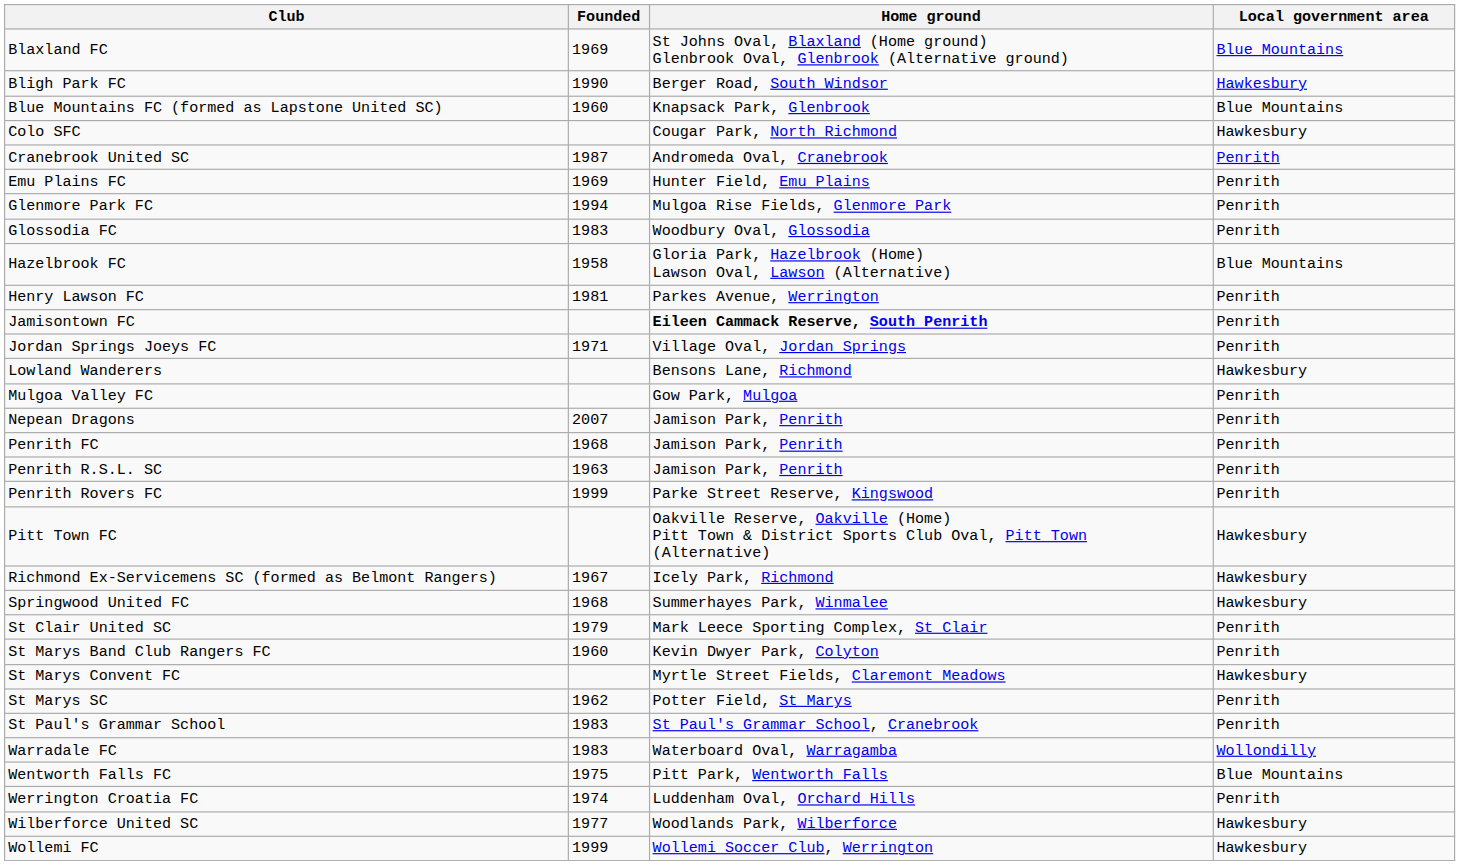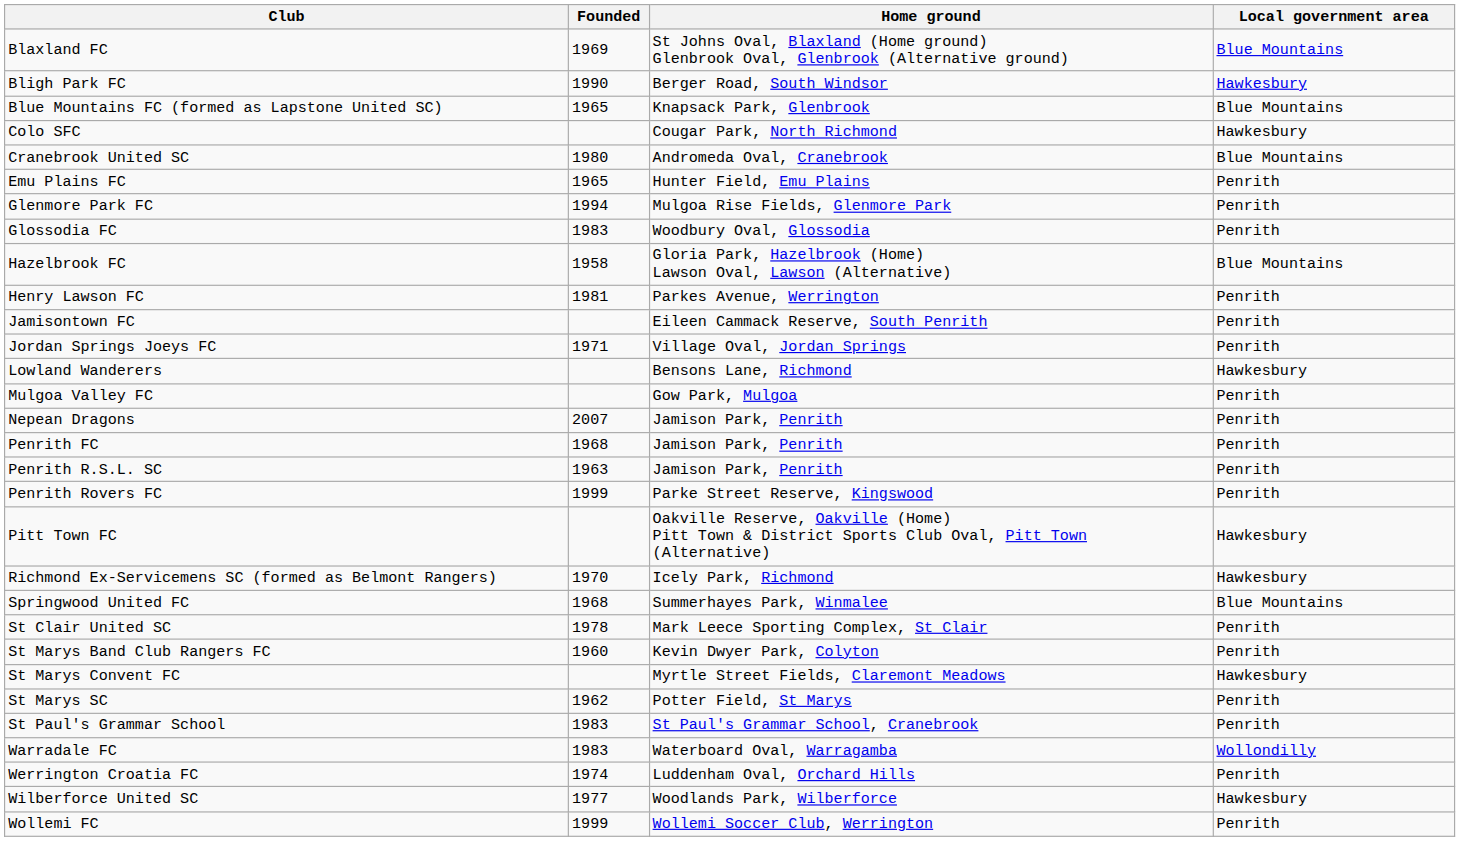 <table class="wikitable">
 <tr>
 <th width=35%>Club</th>
 <th width=5%>Founded</th>
 <th width=35%>Home ground</th>
 <th width=15%>Local government area</th>
 </tr>
 <tr>
 <td>Blaxland FC</td>
 <td>1969</td>
 <td>St Johns Oval, <a href='#'>Blaxland</a> (Home ground) <br> Glenbrook Oval, <a href='#'>Glenbrook</a> (Alternative ground)</td>
 <td><a href='#'>Blue Mountains</a></td>
 </tr>
 <tr>
 <td>Bligh Park FC</td>
 <td>1990</td>
 <td>Berger Road, <a href='#'>South Windsor</a></td>
 <td><a href='#'>Hawkesbury</a></td>
 </tr>
 <tr>
 <td>Blue Mountains FC (formed as Lapstone United SC)</td>
-<td>1960</td>
+<td>1965</td>
 <td>Knapsack Park, <a href='#'>Glenbrook</a></td>
 <td>Blue Mountains</td>
 </tr>
 <tr>
 <td>Colo SFC</td>
 <td></td>
 <td>Cougar Park, <a href='#'>North Richmond</a></td>
 <td>Hawkesbury</td>
 </tr>
 <tr>
 <td>Cranebrook United SC</td>
-<td>1987</td>
+<td>1980</td>
 <td>Andromeda Oval, <a href='#'>Cranebrook</a></td>
-<td><a href='#'>Penrith</a></td>
+<td>Blue Mountains</td>
 </tr>
 <tr>
 <td>Emu Plains FC</td>
-<td>1969</td>
+<td>1965</td>
 <td>Hunter Field, <a href='#'>Emu Plains</a></td>
 <td>Penrith</td>
 </tr>
 <tr>
 <td>Glenmore Park FC</td>
 <td>1994</td>
 <td>Mulgoa Rise Fields, <a href='#'>Glenmore Park</a></td>
 <td>Penrith</td>
 </tr>
 <tr>
 <td>Glossodia FC</td>
 <td>1983</td>
 <td>Woodbury Oval, <a href='#'>Glossodia</a></td>
 <td>Penrith</td>
 </tr>
 <tr>
 <td>Hazelbrook FC</td>
 <td>1958</td>
 <td>Gloria Park, <a href='#'>Hazelbrook</a> (Home) <br> Lawson Oval, <a href='#'>Lawson</a> (Alternative)</td>
 <td>Blue Mountains</td>
 </tr>
 <tr>
 <td>Henry Lawson FC</td>
 <td>1981</td>
 <td>Parkes Avenue, <a href='#'>Werrington</a></td>
 <td>Penrith</td>
 </tr>
 <tr>
 <td>Jamisontown FC</td>
 <td></td>
-<td><strong>Eileen Cammack Reserve, <a href='#'>South Penrith</a></strong></td>
+<td>Eileen Cammack Reserve, <a href='#'>South Penrith</a></td>
 <td>Penrith</td>
 </tr>
 <tr>
 <td>Jordan Springs Joeys FC</td>
 <td>1971</td>
 <td>Village Oval, <a href='#'>Jordan Springs</a></td>
 <td>Penrith</td>
 </tr>
 <tr>
 <td>Lowland Wanderers</td>
 <td></td>
 <td>Bensons Lane, <a href='#'>Richmond</a></td>
 <td>Hawkesbury</td>
 </tr>
 <tr>
 <td>Mulgoa Valley FC</td>
 <td></td>
 <td>Gow Park, <a href='#'>Mulgoa</a></td>
 <td>Penrith</td>
 </tr>
 <tr>
 <td>Nepean Dragons</td>
 <td>2007</td>
 <td>Jamison Park, <a href='#'>Penrith</a></td>
 <td>Penrith</td>
 </tr>
 <tr>
 <td>Penrith FC</td>
 <td>1968</td>
 <td>Jamison Park, <a href='#'>Penrith</a></td>
 <td>Penrith</td>
 </tr>
 <tr>
 <td>Penrith R.S.L. SC</td>
 <td>1963</td>
 <td>Jamison Park, <a href='#'>Penrith</a></td>
 <td>Penrith</td>
 </tr>
 <tr>
 <td>Penrith Rovers FC</td>
 <td>1999</td>
 <td>Parke Street Reserve, <a href='#'>Kingswood</a></td>
 <td>Penrith</td>
 </tr>
 <tr>
 <td>Pitt Town FC</td>
 <td></td>
 <td>Oakville Reserve, <a href='#'>Oakville</a> (Home) <br> Pitt Town & District Sports Club Oval, <a href='#'>Pitt Town</a> (Alternative)</td>
 <td>Hawkesbury</td>
 </tr>
 <tr>
 <td>Richmond Ex-Servicemens SC (formed as Belmont Rangers)</td>
-<td>1967</td>
+<td>1970</td>
 <td>Icely Park, <a href='#'>Richmond</a></td>
 <td>Hawkesbury</td>
 </tr>
 <tr>
 <td>Springwood United FC</td>
 <td>1968</td>
 <td>Summerhayes Park, <a href='#'>Winmalee</a></td>
-<td>Hawkesbury</td>
+<td>Blue Mountains</td>
 </tr>
 <tr>
 <td>St Clair United SC</td>
-<td>1979</td>
+<td>1978</td>
 <td>Mark Leece Sporting Complex, <a href='#'>St Clair</a></td>
 <td>Penrith</td>
 </tr>
 <tr>
 <td>St Marys Band Club Rangers FC</td>
 <td>1960</td>
 <td>Kevin Dwyer Park, <a href='#'>Colyton</a></td>
 <td>Penrith</td>
 </tr>
 <tr>
 <td>St Marys Convent FC</td>
 <td></td>
 <td>Myrtle Street Fields, <a href='#'>Claremont Meadows</a></td>
 <td>Hawkesbury</td>
 </tr>
 <tr>
 <td>St Marys SC</td>
 <td>1962</td>
 <td>Potter Field, <a href='#'>St Marys</a></td>
 <td>Penrith</td>
 </tr>
 <tr>
 <td>St Paul's Grammar School</td>
 <td>1983</td>
 <td><a href='#'>St Paul's Grammar School</a>, <a href='#'>Cranebrook</a></td>
 <td>Penrith</td>
 </tr>
 <tr>
 <td>Warradale FC</td>
 <td>1983</td>
 <td>Waterboard Oval, <a href='#'>Warragamba</a></td>
 <td><a href='#'>Wollondilly</a></td>
 </tr>
 <tr>
-<td>Wentworth Falls FC</td>
-<td>1975</td>
-<td>Pitt Park, <a href='#'>Wentworth Falls</a></td>
-<td>Blue Mountains</td>
-</tr>
-<tr>
 <td>Werrington Croatia FC</td>
 <td>1974</td>
 <td>Luddenham Oval, <a href='#'>Orchard Hills</a></td>
 <td>Penrith</td>
 </tr>
 <tr>
 <td>Wilberforce United SC</td>
 <td>1977</td>
 <td>Woodlands Park, <a href='#'>Wilberforce</a></td>
 <td>Hawkesbury</td>
 </tr>
 <tr>
 <td>Wollemi FC</td>
 <td>1999</td>
 <td><a href='#'>Wollemi Soccer Club</a>, <a href='#'>Werrington</a></td>
-<td>Hawkesbury</td>
+<td>Penrith</td>
 </tr>
 </table>
